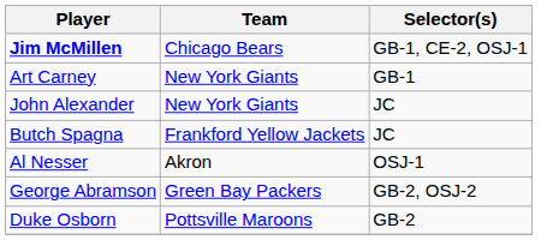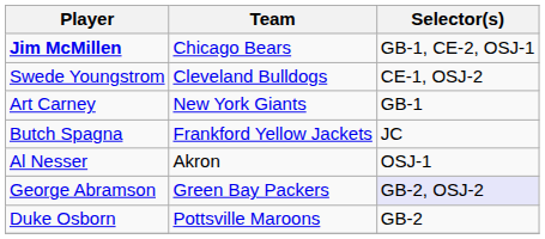 <table class="wikitable" style="text-align:left;">
 <tr>
 <th>Player</th>
 <th>Team</th>
 <th>Selector(s)</th>
 </tr>
 <tr>
 <td><strong><a href='#'>Jim McMillen</a></strong></td>
 <td><a href='#'>Chicago Bears</a></td>
 <td>GB-1, CE-2, OSJ-1</td>
 </tr>
 <tr>
+<td><a href='#'>Swede Youngstrom</a></td>
+<td><a href='#'>Cleveland Bulldogs</a></td>
+<td>CE-1, OSJ-2</td>
+</tr>
+<tr>
 <td><a href='#'>Art Carney</a></td>
 <td><a href='#'>New York Giants</a></td>
 <td>GB-1</td>
-</tr>
-<tr>
-<td><a href='#'>John Alexander</a></td>
-<td><a href='#'>New York Giants</a></td>
-<td>JC</td>
 </tr>
 <tr>
 <td><a href='#'>Butch Spagna</a></td>
 <td><a href='#'>Frankford Yellow Jackets</a></td>
 <td>JC</td>
 </tr>
 <tr>
 <td><a href='#'>Al Nesser</a></td>
 <td>Akron</td>
 <td>OSJ-1</td>
 </tr>
 <tr>
 <td><a href='#'>George Abramson</a></td>
 <td><a href='#'>Green Bay Packers</a></td>
-<td>GB-2, OSJ-2</td>
+<td style="background: lavender;">GB-2, OSJ-2</td>
 </tr>
 <tr>
 <td><a href='#'>Duke Osborn</a></td>
 <td><a href='#'>Pottsville Maroons</a></td>
 <td>GB-2</td>
 </tr>
 <tr>
 </tr>
 </table>
